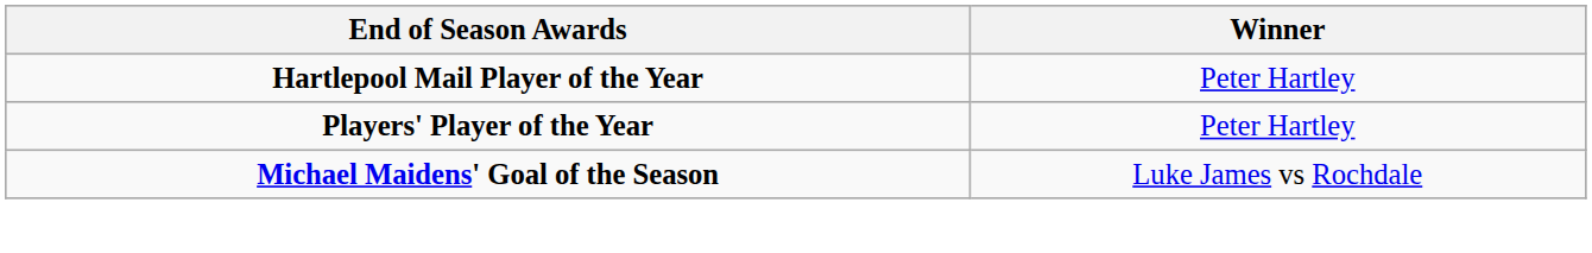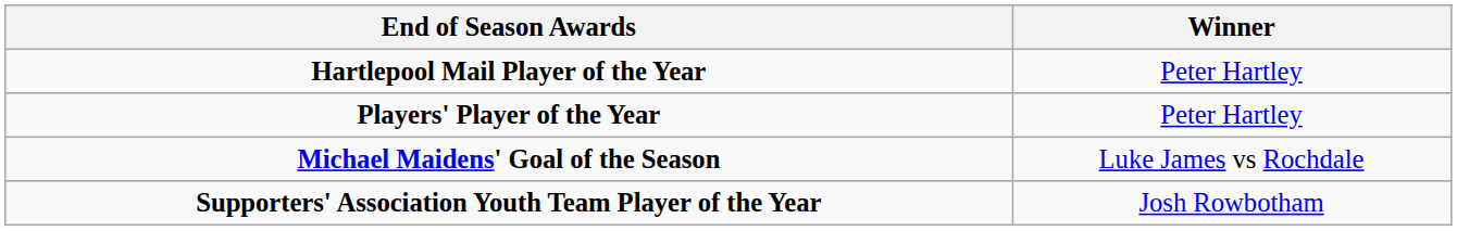 <table class="wikitable" style="text-align:center; font-size:95%;width:65%; text-align:left">
 <tr>
 <th><strong>End of Season Awards</strong></th>
 <th><strong>Winner</strong></th>
 </tr>
 <tr>
 <td style="text-align:center;"><strong>Hartlepool Mail Player of the Year</strong></td>
 <td style="text-align:center;"><a href='#'>Peter Hartley</a></td>
 </tr>
 <tr>
 <td style="text-align:center;"><strong>Players' Player of the Year</strong></td>
 <td style="text-align:center;"><a href='#'>Peter Hartley</a></td>
 </tr>
 <tr>
 <td style="text-align:center;"><strong><a href='#'>Michael Maidens</a>' Goal of the Season</strong></td>
 <td style="text-align:center;"><a href='#'>Luke James</a> vs <a href='#'>Rochdale</a></td>
 </tr>
+<tr style="text-align:center;">
+<td><strong>Supporters' Association Youth Team Player of the Year</strong></td>
+<td style="text-align:center;"><a href='#'>Josh Rowbotham</a></td>
+</tr>
 </table>
